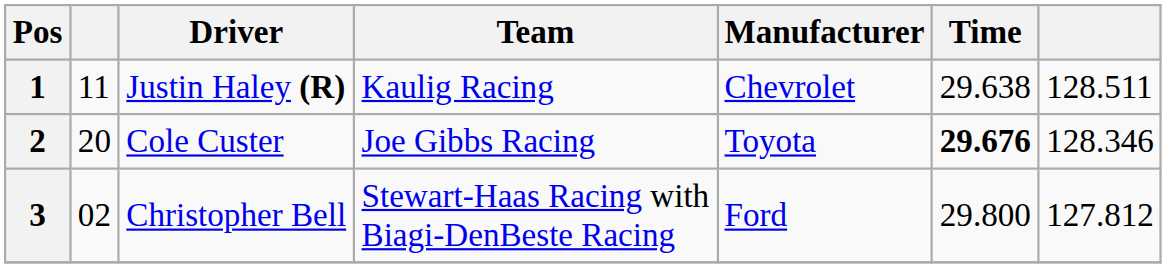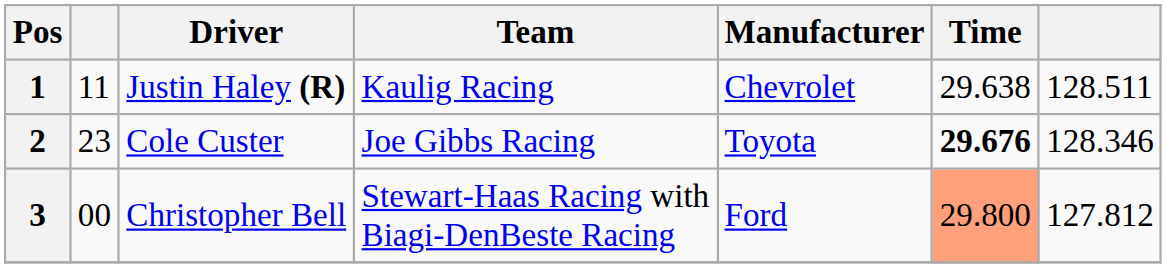 <table class="wikitable" style="font-size:95%">
 <tr>
 <th>Pos</th>
 <th></th>
 <th>Driver</th>
 <th>Team</th>
 <th>Manufacturer</th>
 <th>Time</th>
 <th></th>
 </tr>
 <tr>
 <th>1</th>
 <td>11</td>
 <td><a href='#'>Justin Haley</a> <strong>(R)</strong></td>
 <td><a href='#'>Kaulig Racing</a></td>
 <td><a href='#'>Chevrolet</a></td>
 <td>29.638</td>
 <td>128.511</td>
 </tr>
 <tr>
 <th>2</th>
-<td>20</td>
+<td>23</td>
 <td><a href='#'>Cole Custer</a></td>
 <td><a href='#'>Joe Gibbs Racing</a></td>
 <td><a href='#'>Toyota</a></td>
 <td><strong>29.676</strong></td>
 <td>128.346</td>
 </tr>
 <tr>
 <th>3</th>
-<td>02</td>
+<td>00</td>
 <td><a href='#'>Christopher Bell</a></td>
 <td><a href='#'>Stewart-Haas Racing</a> with <br> <a href='#'>Biagi-DenBeste Racing</a></td>
 <td><a href='#'>Ford</a></td>
-<td>29.800</td>
+<td style="background: lightsalmon;">29.800</td>
 <td>127.812</td>
 </tr>
 <tr>
 </tr>
 </table>
